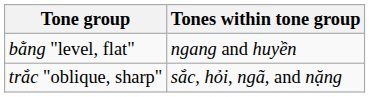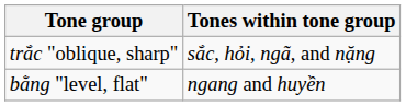 <table class="wikitable">
 <tr>
 <th>Tone group</th>
 <th>Tones within tone group</th>
 </tr>
 <tr>
+<td><em>trắc</em> "oblique, sharp"</td>
+<td><em>sắc</em>, <em>hỏi</em>, <em>ngã</em>, and <em>nặng</em></td>
+</tr>
+<tr>
 <td><em>bằng</em> "level, flat"</td>
 <td><em>ngang</em> and <em>huyền</em></td>
 </tr>
-<tr>
-<td><em>trắc</em> "oblique, sharp"</td>
-<td><em>sắc</em>, <em>hỏi</em>, <em>ngã</em>, and <em>nặng</em></td>
-</tr>
 </table>
